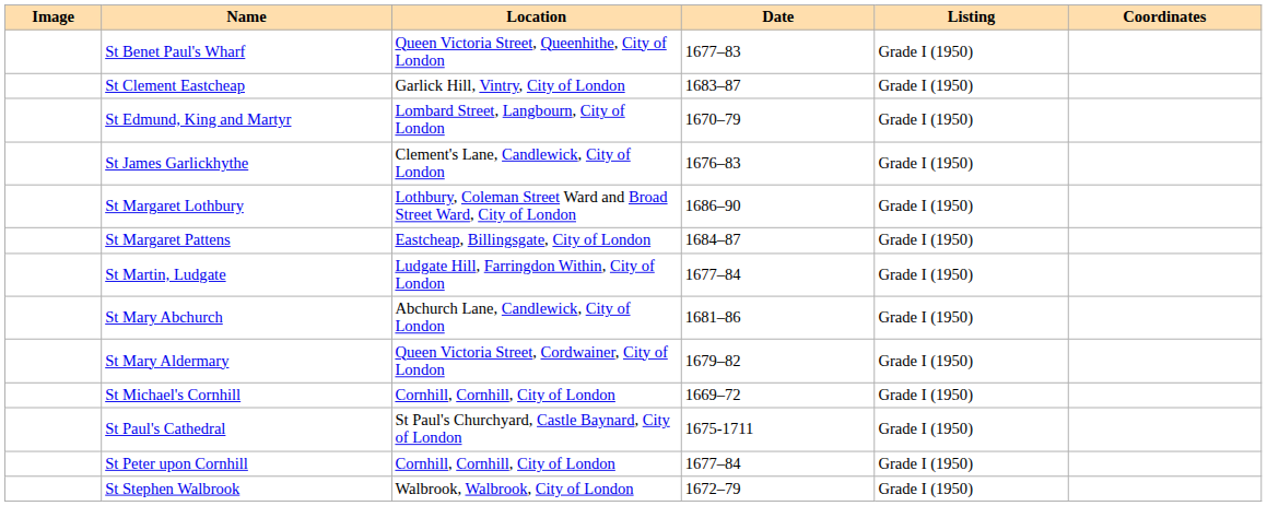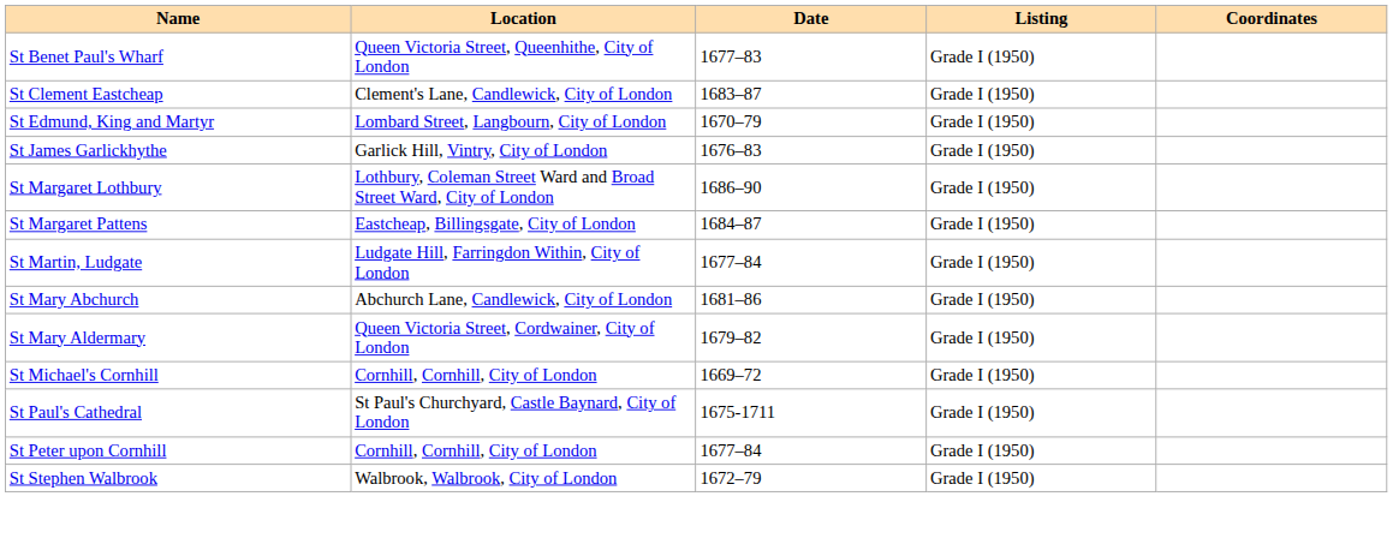 <table class="wikitable sortable" style="width:100%; background:#fff;">
 <tr>
-<th width="5%" align="left" style="background:#ffdead;" class="unsortable">Image</th>
 <th width="15%" align="left" style="background:#ffdead;">Name</th>
 <th width="15%" align="left" style="background:#ffdead;">Location</th>
 <th width="10%" align="left" style="background:#ffdead;">Date</th>
 <th width="10%" align="left" style="background:#ffdead;">Listing</th>
 <th width="10%" align="left" style="background:#ffdead;">Coordinates</th>
 </tr>
 <tr>
-<td></td>
 <td><a href='#'>St Benet Paul's Wharf</a></td>
 <td><a href='#'>Queen Victoria Street</a>, <a href='#'>Queenhithe</a>, <a href='#'>City of London</a></td>
 <td>1677–83</td>
 <td>Grade I (1950)</td>
 <td></td>
 </tr>
 <tr>
-<td></td>
 <td><a href='#'>St Clement Eastcheap</a></td>
-<td>Garlick Hill, <a href='#'>Vintry</a>, <a href='#'>City of London</a></td>
+<td>Clement's Lane, <a href='#'>Candlewick</a>, <a href='#'>City of London</a></td>
 <td>1683–87</td>
 <td>Grade I (1950)</td>
 <td></td>
 </tr>
 <tr>
-<td></td>
 <td><a href='#'>St Edmund, King and Martyr</a></td>
 <td><a href='#'>Lombard Street</a>, <a href='#'>Langbourn</a>, <a href='#'>City of London</a></td>
 <td>1670–79</td>
 <td>Grade I (1950)</td>
 <td></td>
 </tr>
 <tr>
-<td></td>
 <td><a href='#'>St James Garlickhythe</a></td>
-<td>Clement's Lane, <a href='#'>Candlewick</a>, <a href='#'>City of London</a></td>
+<td>Garlick Hill, <a href='#'>Vintry</a>, <a href='#'>City of London</a></td>
 <td>1676–83</td>
 <td>Grade I (1950)</td>
 <td></td>
 </tr>
 <tr>
-<td></td>
 <td><a href='#'>St Margaret Lothbury</a></td>
 <td><a href='#'>Lothbury</a>, <a href='#'>Coleman Street</a> Ward and <a href='#'>Broad Street Ward</a>, <a href='#'>City of London</a></td>
 <td>1686–90</td>
 <td>Grade I (1950)</td>
 <td></td>
 </tr>
 <tr>
-<td></td>
 <td><a href='#'>St Margaret Pattens</a></td>
 <td><a href='#'>Eastcheap</a>, <a href='#'>Billingsgate</a>, <a href='#'>City of London</a></td>
 <td>1684–87</td>
 <td>Grade I (1950)</td>
 <td></td>
 </tr>
 <tr>
-<td></td>
 <td><a href='#'>St Martin, Ludgate</a></td>
 <td><a href='#'>Ludgate Hill</a>, <a href='#'>Farringdon Within</a>, <a href='#'>City of London</a></td>
 <td>1677–84</td>
 <td>Grade I (1950)</td>
 <td></td>
 </tr>
 <tr>
-<td></td>
 <td><a href='#'>St Mary Abchurch</a></td>
 <td>Abchurch Lane, <a href='#'>Candlewick</a>, <a href='#'>City of London</a></td>
 <td>1681–86</td>
 <td>Grade I (1950)</td>
 <td></td>
 </tr>
 <tr>
-<td></td>
 <td><a href='#'>St Mary Aldermary</a></td>
 <td><a href='#'>Queen Victoria Street</a>, <a href='#'>Cordwainer</a>, <a href='#'>City of London</a></td>
 <td>1679–82</td>
 <td>Grade I (1950)</td>
 <td></td>
 </tr>
 <tr>
-<td></td>
 <td><a href='#'>St Michael's Cornhill</a></td>
 <td><a href='#'>Cornhill</a>, <a href='#'>Cornhill</a>, <a href='#'>City of London</a></td>
 <td>1669–72</td>
 <td>Grade I (1950)</td>
 <td></td>
 </tr>
 <tr>
-<td></td>
 <td><a href='#'>St Paul's Cathedral</a></td>
 <td>St Paul's Churchyard, <a href='#'>Castle Baynard</a>, <a href='#'>City of London</a></td>
 <td>1675-1711</td>
 <td>Grade I (1950)</td>
 <td></td>
 </tr>
 <tr>
-<td></td>
 <td><a href='#'>St Peter upon Cornhill</a></td>
 <td><a href='#'>Cornhill</a>, <a href='#'>Cornhill</a>, <a href='#'>City of London</a></td>
 <td>1677–84</td>
 <td>Grade I (1950)</td>
 <td></td>
 </tr>
 <tr>
-<td></td>
 <td><a href='#'>St Stephen Walbrook</a></td>
 <td>Walbrook, <a href='#'>Walbrook</a>, <a href='#'>City of London</a></td>
 <td>1672–79</td>
 <td>Grade I (1950)</td>
 <td></td>
 </tr>
 </table>
